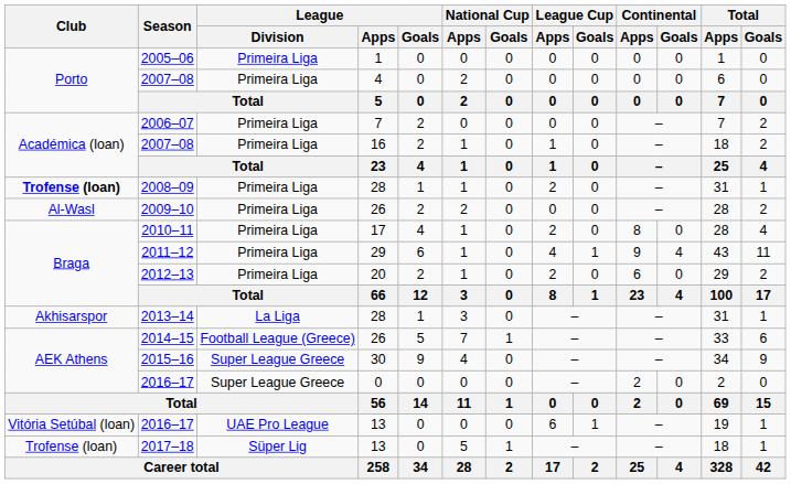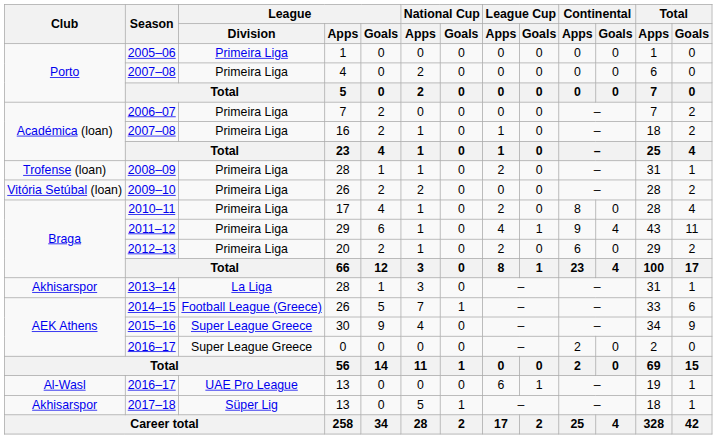 <table class="wikitable" style="font-size:100%; text-align: center">
 <tr>
 <th rowspan="2">Club</th>
 <th rowspan="2">Season</th>
 <th colspan="3">League</th>
 <th colspan="2">National Cup</th>
 <th colspan="2">League Cup</th>
 <th colspan="2">Continental</th>
 <th colspan="2">Total</th>
 </tr>
 <tr>
 <th>Division</th>
 <th>Apps</th>
 <th>Goals</th>
 <th>Apps</th>
 <th>Goals</th>
 <th>Apps</th>
 <th>Goals</th>
 <th>Apps</th>
 <th>Goals</th>
 <th>Apps</th>
 <th>Goals</th>
 </tr>
 <tr>
 <td rowspan="3"><a href='#'>Porto</a></td>
 <td><a href='#'>2005–06</a></td>
 <td><a href='#'>Primeira Liga</a></td>
 <td>1</td>
 <td>0</td>
 <td>0</td>
 <td>0</td>
 <td>0</td>
 <td>0</td>
 <td>0</td>
 <td>0</td>
 <td>1</td>
 <td>0</td>
 </tr>
 <tr>
 <td><a href='#'>2007–08</a></td>
 <td>Primeira Liga</td>
 <td>4</td>
 <td>0</td>
 <td>2</td>
 <td>0</td>
 <td>0</td>
 <td>0</td>
 <td>0</td>
 <td>0</td>
 <td>6</td>
 <td>0</td>
 </tr>
 <tr>
 <th colspan="2">Total</th>
 <th>5</th>
 <th>0</th>
 <th>2</th>
 <th>0</th>
 <th>0</th>
 <th>0</th>
 <th>0</th>
 <th>0</th>
 <th>7</th>
 <th>0</th>
 </tr>
 <tr>
 <td rowspan="3"><a href='#'>Académica</a> (loan)</td>
 <td><a href='#'>2006–07</a></td>
 <td>Primeira Liga</td>
 <td>7</td>
 <td>2</td>
 <td>0</td>
 <td>0</td>
 <td>0</td>
 <td>0</td>
 <td colspan="2">–</td>
 <td>7</td>
 <td>2</td>
 </tr>
 <tr>
 <td><a href='#'>2007–08</a></td>
 <td>Primeira Liga</td>
 <td>16</td>
 <td>2</td>
 <td>1</td>
 <td>0</td>
 <td>1</td>
 <td>0</td>
 <td colspan="2">–</td>
 <td>18</td>
 <td>2</td>
 </tr>
 <tr>
 <th colspan="2">Total</th>
 <th>23</th>
 <th>4</th>
 <th>1</th>
 <th>0</th>
 <th>1</th>
 <th>0</th>
 <th colspan="2">–</th>
 <th>25</th>
 <th>4</th>
 </tr>
 <tr>
-<td><strong><a href='#'>Trofense</a> (loan)</strong></td>
+<td><a href='#'>Trofense</a> (loan)</td>
 <td><a href='#'>2008–09</a></td>
 <td>Primeira Liga</td>
 <td>28</td>
 <td>1</td>
 <td>1</td>
 <td>0</td>
 <td>2</td>
 <td>0</td>
 <td colspan="2">–</td>
 <td>31</td>
 <td>1</td>
 </tr>
 <tr>
-<td><a href='#'>Al-Wasl</a></td>
+<td><a href='#'>Vitória Setúbal</a> (loan)</td>
 <td><a href='#'>2009–10</a></td>
 <td>Primeira Liga</td>
 <td>26</td>
 <td>2</td>
 <td>2</td>
 <td>0</td>
 <td>0</td>
 <td>0</td>
 <td colspan="2">–</td>
 <td>28</td>
 <td>2</td>
 </tr>
 <tr>
 <td rowspan="4"><a href='#'>Braga</a></td>
 <td><a href='#'>2010–11</a></td>
 <td>Primeira Liga</td>
 <td>17</td>
 <td>4</td>
 <td>1</td>
 <td>0</td>
 <td>2</td>
 <td>0</td>
 <td>8</td>
 <td>0</td>
 <td>28</td>
 <td>4</td>
 </tr>
 <tr>
 <td><a href='#'>2011–12</a></td>
 <td>Primeira Liga</td>
 <td>29</td>
 <td>6</td>
 <td>1</td>
 <td>0</td>
 <td>4</td>
 <td>1</td>
 <td>9</td>
 <td>4</td>
 <td>43</td>
 <td>11</td>
 </tr>
 <tr>
 <td><a href='#'>2012–13</a></td>
 <td>Primeira Liga</td>
 <td>20</td>
 <td>2</td>
 <td>1</td>
 <td>0</td>
 <td>2</td>
 <td>0</td>
 <td>6</td>
 <td>0</td>
 <td>29</td>
 <td>2</td>
 </tr>
 <tr>
 <th colspan="2">Total</th>
 <th>66</th>
 <th>12</th>
 <th>3</th>
 <th>0</th>
 <th>8</th>
 <th>1</th>
 <th>23</th>
 <th>4</th>
 <th>100</th>
 <th>17</th>
 </tr>
 <tr>
 <td><a href='#'>Akhisarspor</a></td>
 <td><a href='#'>2013–14</a></td>
 <td><a href='#'>La Liga</a></td>
 <td>28</td>
 <td>1</td>
 <td>3</td>
 <td>0</td>
 <td colspan="2">–</td>
 <td colspan="2">–</td>
 <td>31</td>
 <td>1</td>
 </tr>
 <tr>
 <td rowspan="3"><a href='#'>AEK Athens</a></td>
 <td><a href='#'>2014–15</a></td>
 <td><a href='#'>Football League (Greece)</a></td>
 <td>26</td>
 <td>5</td>
 <td>7</td>
 <td>1</td>
 <td colspan="2">–</td>
 <td colspan="2">–</td>
 <td>33</td>
 <td>6</td>
 </tr>
 <tr>
 <td><a href='#'>2015–16</a></td>
 <td><a href='#'>Super League Greece</a></td>
 <td>30</td>
 <td>9</td>
 <td>4</td>
 <td>0</td>
 <td colspan="2">–</td>
 <td colspan="2">–</td>
 <td>34</td>
 <td>9</td>
 </tr>
 <tr>
 <td><a href='#'>2016–17</a></td>
 <td>Super League Greece</td>
 <td>0</td>
 <td>0</td>
 <td>0</td>
 <td>0</td>
 <td colspan="2">–</td>
 <td>2</td>
 <td>0</td>
 <td>2</td>
 <td>0</td>
 </tr>
 <tr>
 <th colspan="3">Total</th>
 <th>56</th>
 <th>14</th>
 <th>11</th>
 <th>1</th>
 <th>0</th>
 <th>0</th>
 <th>2</th>
 <th>0</th>
 <th>69</th>
 <th>15</th>
 </tr>
 <tr>
-<td><a href='#'>Vitória Setúbal</a> (loan)</td>
+<td><a href='#'>Al-Wasl</a></td>
 <td><a href='#'>2016–17</a></td>
 <td><a href='#'>UAE Pro League</a></td>
 <td>13</td>
 <td>0</td>
 <td>0</td>
 <td>0</td>
 <td>6</td>
 <td>1</td>
 <td colspan="2">–</td>
 <td>19</td>
 <td>1</td>
 </tr>
 <tr>
-<td><a href='#'>Trofense</a> (loan)</td>
+<td><a href='#'>Akhisarspor</a></td>
 <td><a href='#'>2017–18</a></td>
 <td><a href='#'>Süper Lig</a></td>
 <td>13</td>
 <td>0</td>
 <td>5</td>
 <td>1</td>
 <td colspan="2">–</td>
 <td colspan="2">–</td>
 <td>18</td>
 <td>1</td>
 </tr>
 <tr>
 <th colspan="3">Career total</th>
 <th>258</th>
 <th>34</th>
 <th>28</th>
 <th>2</th>
 <th>17</th>
 <th>2</th>
 <th>25</th>
 <th>4</th>
 <th>328</th>
 <th>42</th>
 </tr>
 </table>
